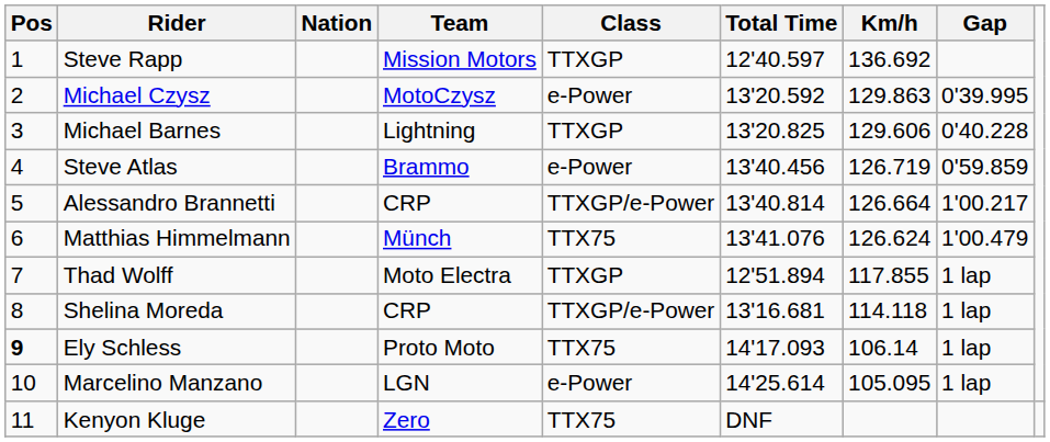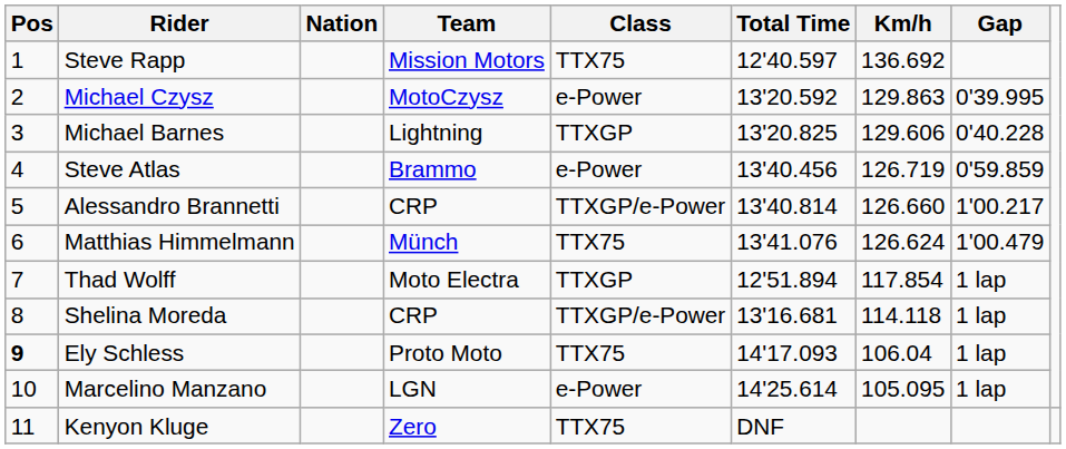 <table class="wikitable" style="font-size: 85%;">
 <tr>
 <th>Pos</th>
 <th>Rider</th>
 <th>Nation</th>
 <th>Team</th>
 <th>Class</th>
 <th>Total Time</th>
 <th>Km/h</th>
 <th>Gap</th>
 </tr>
 <tr>
 <td>1</td>
 <td>Steve Rapp</td>
 <td></td>
 <td><a href='#'>Mission Motors</a></td>
-<td>TTXGP</td>
+<td>TTX75</td>
 <td>12'40.597</td>
 <td>136.692</td>
 <td></td>
 </tr>
 <tr>
 <td>2</td>
 <td><a href='#'>Michael Czysz</a></td>
 <td></td>
 <td><a href='#'>MotoCzysz</a></td>
 <td>e-Power</td>
 <td>13'20.592</td>
 <td>129.863</td>
 <td>0'39.995</td>
 </tr>
 <tr>
 <td>3</td>
 <td>Michael Barnes</td>
 <td></td>
 <td>Lightning</td>
 <td>TTXGP</td>
 <td>13'20.825</td>
 <td>129.606</td>
 <td>0'40.228</td>
 </tr>
 <tr>
 <td>4</td>
 <td>Steve Atlas</td>
 <td></td>
 <td><a href='#'>Brammo</a></td>
 <td>e-Power</td>
 <td>13'40.456</td>
 <td>126.719</td>
 <td>0'59.859</td>
 </tr>
 <tr>
 <td>5</td>
 <td>Alessandro Brannetti</td>
 <td></td>
 <td>CRP</td>
 <td>TTXGP/e-Power</td>
 <td>13'40.814</td>
-<td>126.664</td>
+<td>126.660</td>
 <td>1'00.217</td>
 </tr>
 <tr>
 <td>6</td>
 <td>Matthias Himmelmann</td>
 <td></td>
 <td><a href='#'>Münch</a></td>
 <td>TTX75</td>
 <td>13'41.076</td>
 <td>126.624</td>
 <td>1'00.479</td>
 </tr>
 <tr>
 <td>7</td>
 <td>Thad Wolff</td>
 <td></td>
 <td>Moto Electra</td>
 <td>TTXGP</td>
 <td>12'51.894</td>
-<td>117.855</td>
+<td>117.854</td>
 <td>1 lap</td>
 </tr>
 <tr>
 <td>8</td>
 <td>Shelina Moreda</td>
 <td></td>
 <td>CRP</td>
 <td>TTXGP/e-Power</td>
 <td>13'16.681</td>
 <td>114.118</td>
 <td>1 lap</td>
 </tr>
 <tr>
 <td><strong>9</strong></td>
 <td>Ely Schless</td>
 <td></td>
 <td>Proto Moto</td>
 <td>TTX75</td>
 <td>14'17.093</td>
-<td>106.14</td>
+<td>106.04</td>
 <td>1 lap</td>
 </tr>
 <tr>
 <td>10</td>
 <td>Marcelino Manzano</td>
 <td></td>
 <td>LGN</td>
 <td>e-Power</td>
 <td>14'25.614</td>
 <td>105.095</td>
 <td>1 lap</td>
 </tr>
 <tr>
 <td>11</td>
 <td>Kenyon Kluge</td>
 <td></td>
 <td><a href='#'>Zero</a></td>
 <td>TTX75</td>
 <td>DNF</td>
 <td></td>
 <td></td>
 <td></td>
 </tr>
 </table>
